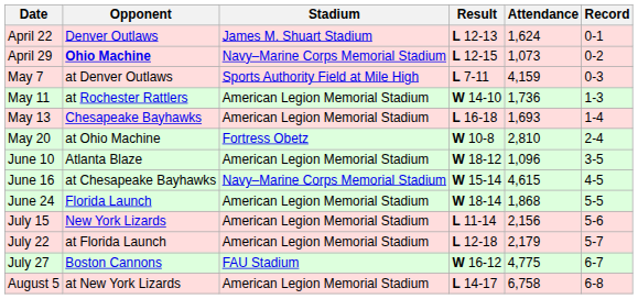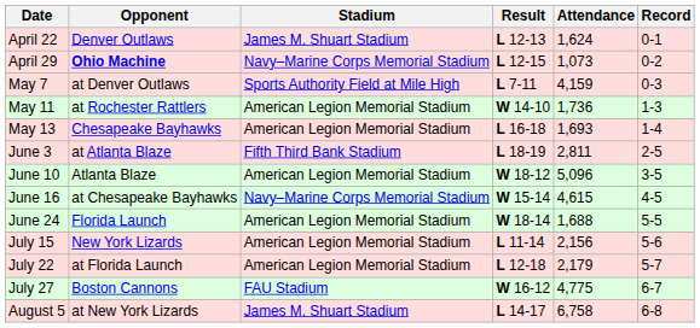 <table class="wikitable">
 <tr>
 <th>Date</th>
 <th>Opponent</th>
 <th>Stadium</th>
 <th>Result</th>
 <th>Attendance</th>
 <th>Record</th>
 </tr>
 <tr bgcolor="FFDDDD">
 <td>April 22</td>
 <td><a href='#'>Denver Outlaws</a></td>
 <td><a href='#'>James M. Shuart Stadium</a></td>
 <td><strong>L</strong> 12-13</td>
 <td>1,624</td>
 <td>0-1</td>
 </tr>
 <tr bgcolor="FFDDDD">
 <td>April 29</td>
 <td><strong><a href='#'>Ohio Machine</a></strong></td>
 <td><a href='#'>Navy–Marine Corps Memorial Stadium</a></td>
 <td><strong>L</strong> 12-15</td>
 <td>1,073</td>
 <td>0-2</td>
 </tr>
 <tr bgcolor="FFDDDD">
 <td>May 7</td>
 <td>at Denver Outlaws</td>
 <td><a href='#'>Sports Authority Field at Mile High</a></td>
 <td><strong>L</strong> 7-11</td>
 <td>4,159</td>
 <td>0-3</td>
 </tr>
 <tr bgcolor="DDFFDD">
 <td>May 11</td>
 <td>at <a href='#'>Rochester Rattlers</a></td>
 <td>American Legion Memorial Stadium</td>
 <td><strong>W</strong> 14-10</td>
 <td>1,736</td>
 <td>1-3</td>
 </tr>
 <tr bgcolor="FFDDDD">
 <td>May 13</td>
 <td><a href='#'>Chesapeake Bayhawks</a></td>
 <td>American Legion Memorial Stadium</td>
 <td><strong>L</strong> 16-18</td>
 <td>1,693</td>
 <td>1-4</td>
 </tr>
-<tr bgcolor="DDFFDD">
-<td>May 20</td>
-<td>at Ohio Machine</td>
-<td><a href='#'>Fortress Obetz</a></td>
-<td><strong>W</strong> 10-8</td>
-<td>2,810</td>
-<td>2-4</td>
+<tr bgcolor="FFDDDD">
+<td>June 3</td>
+<td>at <a href='#'>Atlanta Blaze</a></td>
+<td><a href='#'>Fifth Third Bank Stadium</a></td>
+<td><strong>L</strong> 18-19</td>
+<td>2,811</td>
+<td>2-5</td>
 </tr>
 <tr bgcolor="DDFFDD">
 <td>June 10</td>
 <td>Atlanta Blaze</td>
 <td>American Legion Memorial Stadium</td>
 <td><strong>W</strong> 18-12</td>
-<td>1,096</td>
+<td>5,096</td>
 <td>3-5</td>
 </tr>
 <tr bgcolor="DDFFDD">
 <td>June 16</td>
 <td>at Chesapeake Bayhawks</td>
 <td><a href='#'>Navy–Marine Corps Memorial Stadium</a></td>
 <td><strong>W</strong> 15-14</td>
 <td>4,615</td>
 <td>4-5</td>
 </tr>
 <tr bgcolor="DDFFDD">
 <td>June 24</td>
 <td><a href='#'>Florida Launch</a></td>
 <td>American Legion Memorial Stadium</td>
 <td><strong>W</strong> 18-14</td>
-<td>1,868</td>
+<td>1,688</td>
 <td>5-5</td>
 </tr>
 <tr bgcolor="FFDDDD">
 <td>July 15</td>
 <td><a href='#'>New York Lizards</a></td>
 <td>American Legion Memorial Stadium</td>
 <td><strong>L</strong> 11-14</td>
 <td>2,156</td>
 <td>5-6</td>
 </tr>
 <tr bgcolor="FFDDDD">
 <td>July 22</td>
 <td>at Florida Launch</td>
 <td>American Legion Memorial Stadium</td>
 <td><strong>L</strong> 12-18</td>
 <td>2,179</td>
 <td>5-7</td>
 </tr>
 <tr bgcolor="DDFFDD">
 <td>July 27</td>
 <td><a href='#'>Boston Cannons</a></td>
 <td><a href='#'>FAU Stadium</a></td>
 <td><strong>W</strong> 16-12</td>
 <td>4,775</td>
 <td>6-7</td>
 </tr>
 <tr bgcolor="FFDDDD">
 <td>August 5</td>
 <td>at New York Lizards</td>
-<td>American Legion Memorial Stadium</td>
+<td><a href='#'>James M. Shuart Stadium</a></td>
 <td><strong>L</strong> 14-17</td>
 <td>6,758</td>
 <td>6-8</td>
 </tr>
 </table>
